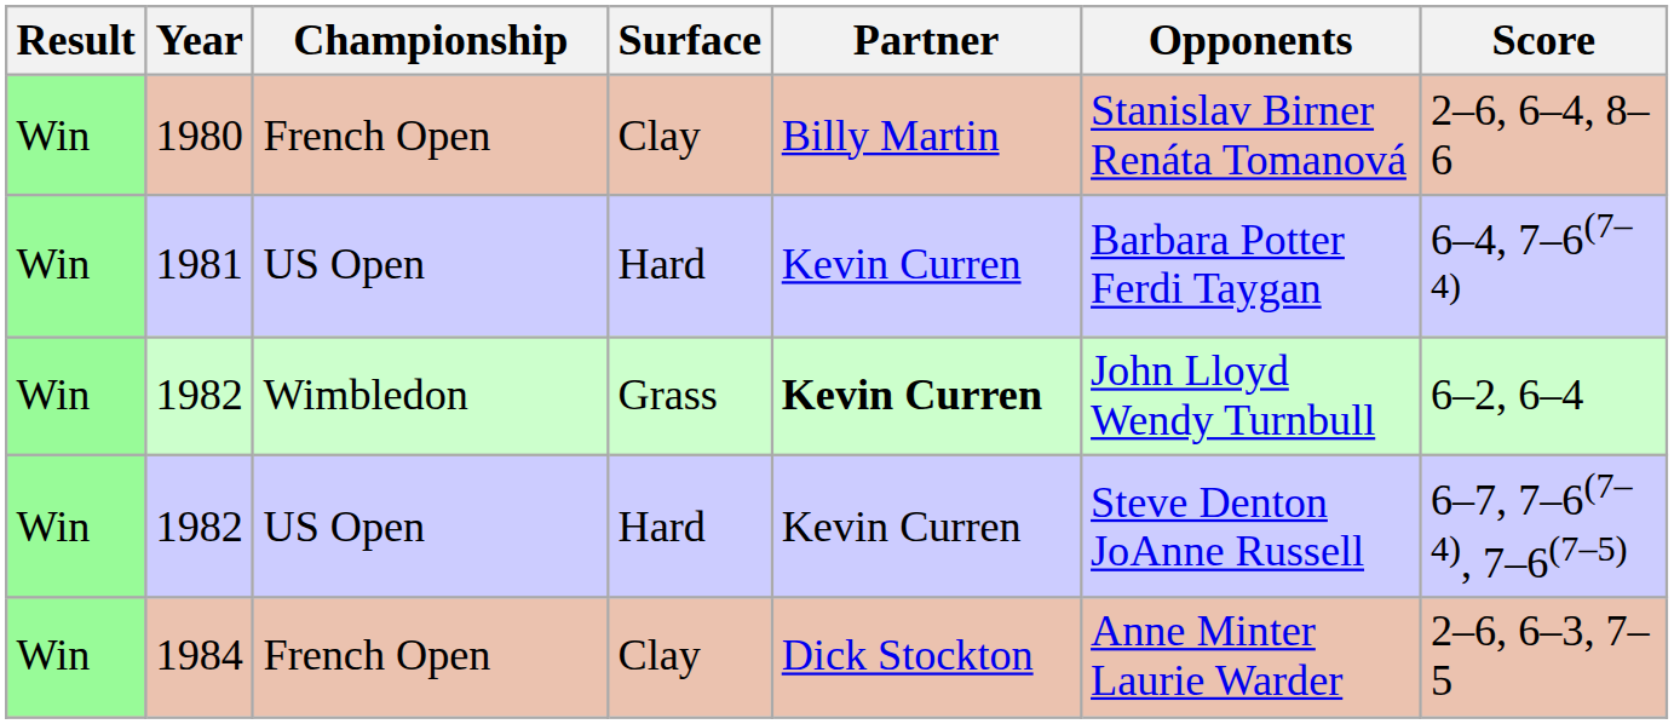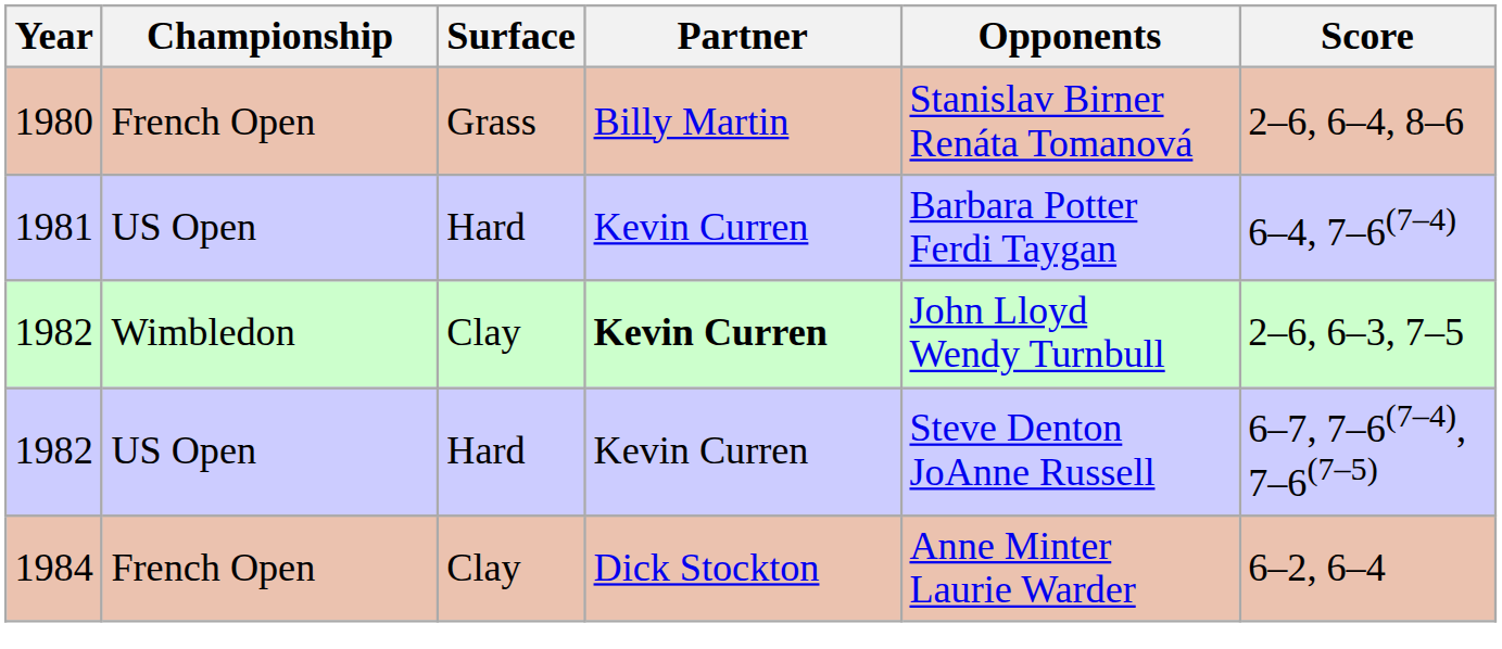 <table class="sortable wikitable">
 <tr>
-<th style="width:40px">Result</th>
 <th style="width:30px">Year</th>
 <th style="width:160px">Championship</th>
 <th style="width:50px">Surface</th>
 <th style="width:190px">Partner</th>
 <th style="width:190px">Opponents</th>
 <th style="width:160px" class="unsortable">Score</th>
 </tr>
 <tr style="background:#ebc2af;">
-<td style="background:#98fb98;">Win</td>
 <td>1980</td>
 <td>French Open</td>
-<td>Clay</td>
+<td>Grass</td>
 <td> <a href='#'>Billy Martin</a></td>
 <td> <a href='#'>Stanislav Birner</a> <br>  <a href='#'>Renáta Tomanová</a></td>
 <td>2–6, 6–4, 8–6</td>
 </tr>
 <tr style="background:#ccf;">
-<td style="background:#98fb98;">Win</td>
 <td>1981</td>
 <td>US Open</td>
 <td>Hard</td>
 <td> <a href='#'>Kevin Curren</a></td>
 <td> <a href='#'>Barbara Potter</a> <br>  <a href='#'>Ferdi Taygan</a></td>
 <td>6–4, 7–6<sup>(7–4)</sup></td>
 </tr>
 <tr style="background:#cfc;">
-<td style="background:#98fb98;">Win</td>
 <td>1982</td>
 <td>Wimbledon</td>
-<td>Grass</td>
+<td>Clay</td>
 <td><strong> Kevin Curren</strong></td>
 <td> <a href='#'>John Lloyd</a> <br>  <a href='#'>Wendy Turnbull</a></td>
-<td>6–2, 6–4</td>
+<td>2–6, 6–3, 7–5</td>
 </tr>
 <tr style="background:#ccf;">
-<td style="background:#98fb98;">Win</td>
 <td>1982</td>
 <td>US Open</td>
 <td>Hard</td>
 <td> Kevin Curren</td>
 <td> <a href='#'>Steve Denton</a> <br>  <a href='#'>JoAnne Russell</a></td>
 <td>6–7, 7–6<sup>(7–4)</sup>, 7–6<sup>(7–5)</sup></td>
 </tr>
 <tr style="background:#ebc2af;">
-<td style="background:#98fb98;">Win</td>
 <td>1984</td>
 <td>French Open</td>
 <td>Clay</td>
 <td> <a href='#'>Dick Stockton</a></td>
 <td> <a href='#'>Anne Minter</a> <br>  <a href='#'>Laurie Warder</a></td>
-<td>2–6, 6–3, 7–5</td>
+<td>6–2, 6–4</td>
 </tr>
 </table>
